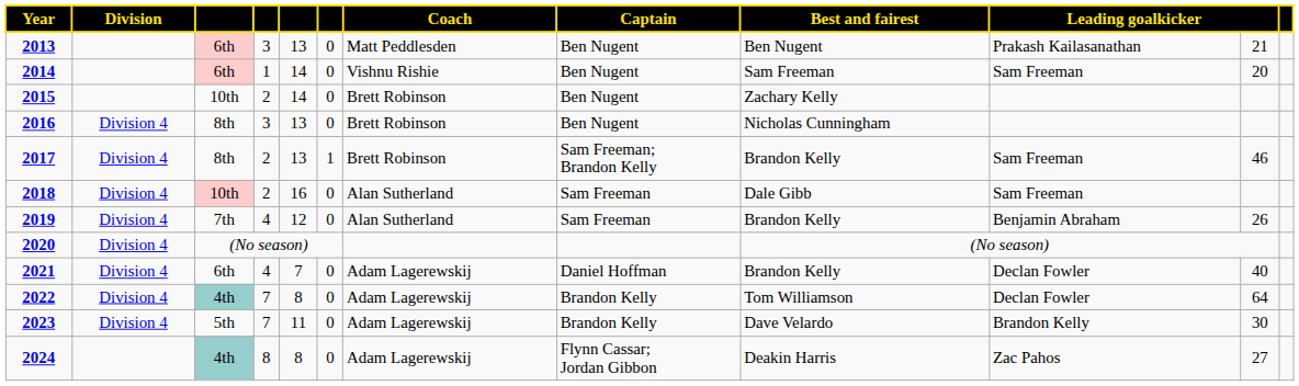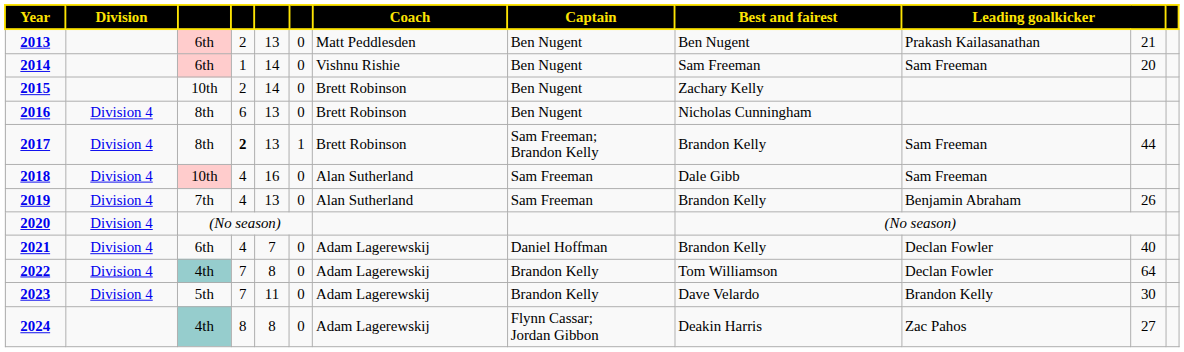 <table class="wikitable"; style="width:100%;">
 <tr>
 <th style="background:#000000; color:#fde403; border:solid #fde403 2px">Year</th>
 <th style="background:#000000; color:#fde403; border:solid #fde403 2px">Division</th>
 <th style="background:#000000; color:#fde403; border:solid #fde403 2px"></th>
 <th style="background:#000000; color:#fde403; border:solid #fde403 2px"></th>
 <th style="background:#000000; color:#fde403; border:solid #fde403 2px"></th>
 <th style="background:#000000; color:#fde403; border:solid #fde403 2px"></th>
 <th style="background:#000000; color:#fde403; border:solid #fde403 2px">Coach</th>
 <th style="background:#000000; color:#fde403; border:solid #fde403 2px">Captain</th>
 <th style="background:#000000; color:#fde403; border:solid #fde403 2px">Best and fairest</th>
 <th colspan=2; style="background:#000000; color:#fde403; border:solid #fde403 2px">Leading goalkicker</th>
 <th style="background:#000000; color:#fde403; border:solid #fde403 2px"></th>
 </tr>
 <tr>
 <td align="center"><strong><a href='#'>2013</a></strong></td>
 <td align="center"></td>
 <td style=background:#FFCCCC; align="center">6th</td>
-<td align="center">3</td>
+<td align="center">2</td>
 <td align="center">13</td>
 <td align="center">0</td>
 <td>Matt Peddlesden</td>
 <td>Ben Nugent</td>
 <td>Ben Nugent</td>
 <td>Prakash Kailasanathan</td>
 <td align="center">21</td>
 <td align="center"></td>
 </tr>
 <tr>
 <td align="center"><strong><a href='#'>2014</a></strong></td>
 <td align="center"></td>
 <td style=background:#FFCCCC; align="center">6th</td>
 <td align="center">1</td>
 <td align="center">14</td>
 <td align="center">0</td>
 <td>Vishnu Rishie</td>
 <td>Ben Nugent</td>
 <td>Sam Freeman</td>
 <td>Sam Freeman</td>
 <td align="center">20</td>
 <td align="center"></td>
 </tr>
 <tr>
 <td align="center"><strong><a href='#'>2015</a></strong></td>
 <td align="center"></td>
 <td align="center">10th</td>
 <td align="center">2</td>
 <td align="center">14</td>
 <td align="center">0</td>
 <td>Brett Robinson</td>
 <td>Ben Nugent</td>
 <td>Zachary Kelly</td>
 <td></td>
 <td align="center"></td>
 <td align="center"></td>
 </tr>
 <tr>
 <td align="center"><strong><a href='#'>2016</a></strong></td>
 <td align="center"><a href='#'>Division 4</a></td>
 <td align="center">8th</td>
-<td align="center">3</td>
+<td align="center">6</td>
 <td align="center">13</td>
 <td align="center">0</td>
 <td>Brett Robinson</td>
 <td>Ben Nugent</td>
 <td>Nicholas Cunningham</td>
 <td></td>
 <td align="center"></td>
 <td align="center"></td>
 </tr>
 <tr>
 <td align="center"><strong><a href='#'>2017</a></strong></td>
 <td align="center"><a href='#'>Division 4</a></td>
 <td align="center">8th</td>
-<td align="center">2</td>
+<td align="center"><strong>2</strong></td>
 <td align="center">13</td>
 <td align="center">1</td>
 <td>Brett Robinson</td>
 <td>Sam Freeman; <br> Brandon Kelly</td>
 <td>Brandon Kelly</td>
 <td>Sam Freeman</td>
-<td align="center">46</td>
+<td align="center">44</td>
 <td align="center"></td>
 </tr>
 <tr>
 <td align="center"><strong><a href='#'>2018</a></strong></td>
 <td align="center"><a href='#'>Division 4</a></td>
 <td style=background:#FFCCCC; align="center">10th</td>
-<td align="center">2</td>
+<td align="center">4</td>
 <td align="center">16</td>
 <td align="center">0</td>
 <td>Alan Sutherland</td>
 <td>Sam Freeman</td>
 <td>Dale Gibb</td>
 <td>Sam Freeman</td>
 <td align="center"></td>
 <td align="center"></td>
 </tr>
 <tr>
 <td align="center"><strong><a href='#'>2019</a></strong></td>
 <td align="center"><a href='#'>Division 4</a></td>
 <td align="center">7th</td>
 <td align="center">4</td>
-<td align="center">12</td>
+<td align="center">13</td>
 <td align="center">0</td>
 <td>Alan Sutherland</td>
 <td>Sam Freeman</td>
 <td>Brandon Kelly</td>
 <td>Benjamin Abraham</td>
 <td align="center">26</td>
 <td align="center"></td>
 </tr>
 <tr>
 <td align="center"><strong><a href='#'>2020</a></strong></td>
 <td align="center"><a href='#'>Division 4</a></td>
 <td colspan="4"; align="center"><em>(No season)</em></td>
 <td></td>
 <td></td>
 <td colspan="3"; align="center"><em>(No season)</em></td>
 <td align="center"></td>
 </tr>
 <tr>
 <td align="center"><strong><a href='#'>2021</a></strong></td>
 <td align="center"><a href='#'>Division 4</a></td>
 <td align="center">6th</td>
 <td align="center">4</td>
 <td align="center">7</td>
 <td align="center">0</td>
 <td>Adam Lagerewskij</td>
 <td>Daniel Hoffman</td>
 <td>Brandon Kelly</td>
 <td>Declan Fowler</td>
 <td align="center">40</td>
 <td align="center"></td>
 </tr>
 <tr>
 <td align="center"><strong><a href='#'>2022</a></strong></td>
 <td align="center"><a href='#'>Division 4</a></td>
 <td style=background:#96CDCD; align="center">4th</td>
 <td align="center">7</td>
 <td align="center">8</td>
 <td align="center">0</td>
 <td>Adam Lagerewskij</td>
 <td>Brandon Kelly</td>
 <td>Tom Williamson</td>
 <td>Declan Fowler</td>
 <td align="center">64</td>
 <td align="center"></td>
 </tr>
 <tr>
 <td align="center"><strong><a href='#'>2023</a></strong></td>
 <td align="center"><a href='#'>Division 4</a></td>
 <td align="center">5th</td>
 <td align="center">7</td>
 <td align="center">11</td>
 <td align="center">0</td>
 <td>Adam Lagerewskij</td>
 <td>Brandon Kelly</td>
 <td>Dave Velardo</td>
 <td>Brandon Kelly</td>
 <td align="center">30</td>
 <td align="center"></td>
 </tr>
 <tr>
 <td align="center"><strong><a href='#'>2024</a></strong></td>
 <td align="center"></td>
 <td style=background:#96CDCD; align="center">4th</td>
 <td align="center">8</td>
 <td align="center">8</td>
 <td align="center">0</td>
 <td>Adam Lagerewskij</td>
 <td>Flynn Cassar; <br> Jordan Gibbon</td>
 <td>Deakin Harris</td>
 <td>Zac Pahos</td>
 <td align="center">27</td>
 <td align="center"></td>
 </tr>
 </table>
